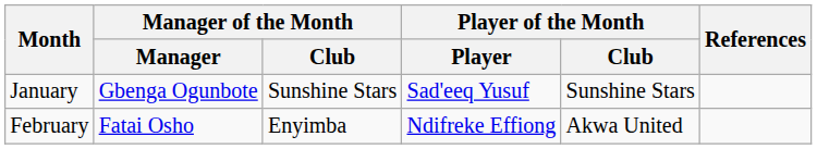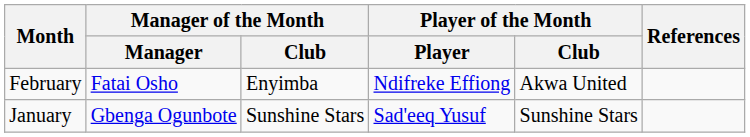 <table class="wikitable">
 <tr>
 <th rowspan="2">Month</th>
 <th colspan="2">Manager of the Month</th>
 <th colspan="2">Player of the Month</th>
 <th rowspan="2">References</th>
 </tr>
 <tr>
 <th>Manager</th>
 <th>Club</th>
 <th>Player</th>
 <th>Club</th>
 </tr>
 <tr>
+<td>February</td>
+<td> <a href='#'>Fatai Osho</a></td>
+<td>Enyimba</td>
+<td> <a href='#'>Ndifreke Effiong</a></td>
+<td>Akwa United</td>
+<td></td>
+</tr>
+<tr>
 <td>January</td>
 <td> <a href='#'>Gbenga Ogunbote</a></td>
 <td>Sunshine Stars</td>
 <td> <a href='#'>Sad'eeq Yusuf</a></td>
 <td>Sunshine Stars</td>
 <td align=center></td>
 </tr>
-<tr>
-<td>February</td>
-<td> <a href='#'>Fatai Osho</a></td>
-<td>Enyimba</td>
-<td> <a href='#'>Ndifreke Effiong</a></td>
-<td>Akwa United</td>
-<td></td>
-</tr>
 </table>
